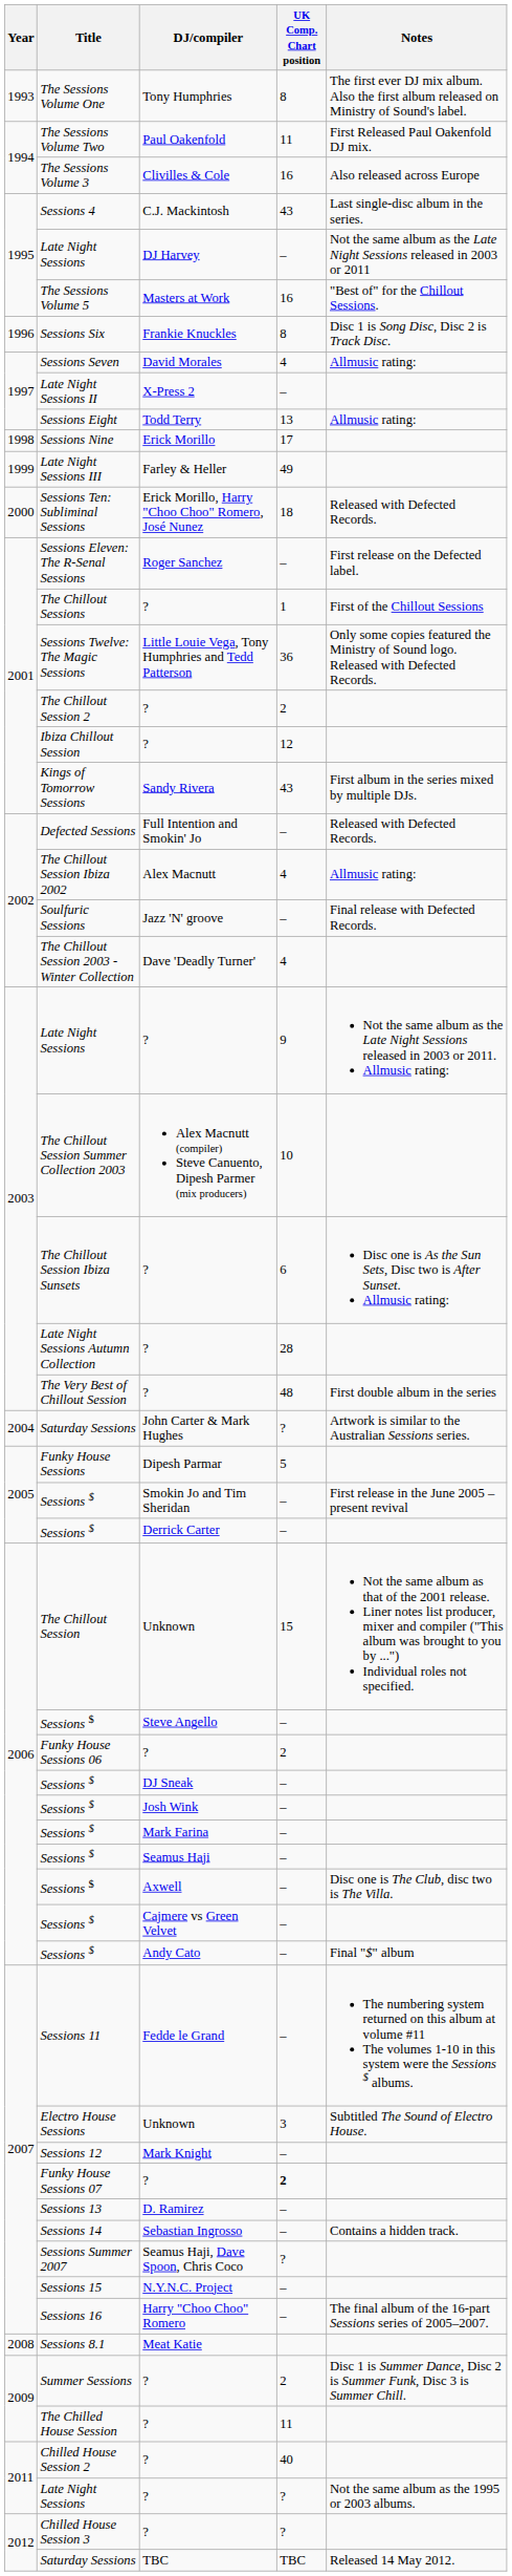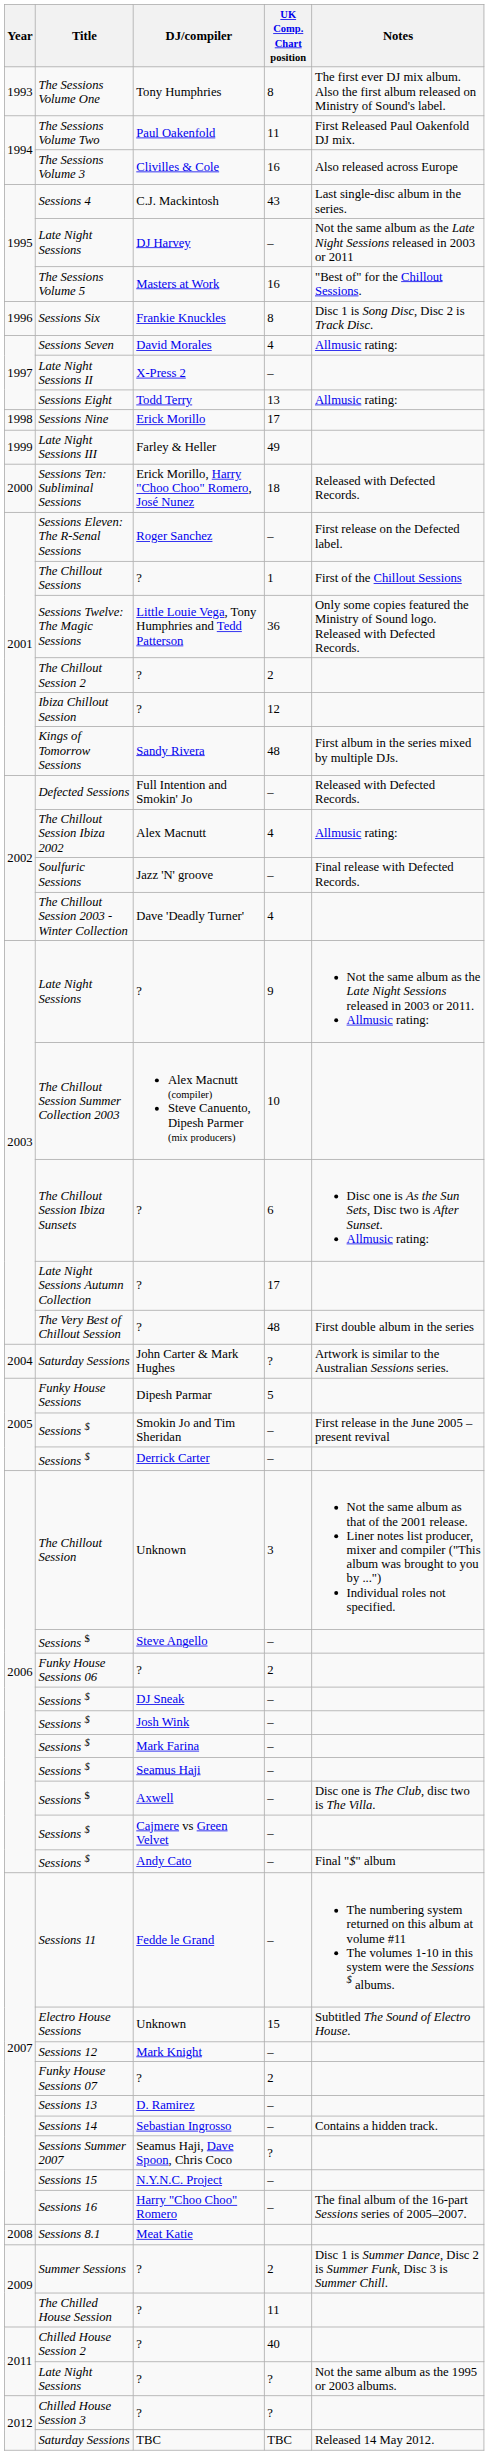 <table class="wikitable">
 <tr>
 <th>Year</th>
 <th>Title</th>
 <th>DJ/compiler</th>
 <th><small><a href='#'>UK Comp.<br> Chart</a> position</small></th>
 <th>Notes</th>
 </tr>
 <tr>
 <td>1993</td>
 <td><em>The Sessions Volume One</em></td>
 <td>Tony Humphries</td>
 <td>8</td>
 <td>The first ever DJ mix album. Also the first album released on Ministry of Sound's label.</td>
 </tr>
 <tr>
 <td rowspan=2>1994</td>
 <td><em>The Sessions Volume Two</em></td>
 <td><a href='#'>Paul Oakenfold</a></td>
 <td>11</td>
 <td>First Released Paul Oakenfold DJ mix.</td>
 </tr>
 <tr>
 <td><em>The Sessions Volume 3</em></td>
 <td><a href='#'>Clivilles & Cole</a></td>
 <td>16</td>
 <td>Also released across Europe</td>
 </tr>
 <tr>
 <td rowspan=3>1995</td>
 <td><em>Sessions 4</em></td>
 <td>C.J. Mackintosh</td>
 <td>43</td>
 <td>Last single-disc album in the series.</td>
 </tr>
 <tr>
 <td><em>Late Night Sessions</em></td>
 <td><a href='#'>DJ Harvey</a></td>
 <td>–</td>
 <td>Not the same album as the <em>Late Night Sessions</em> released in 2003 or 2011</td>
 </tr>
 <tr>
 <td><em>The Sessions Volume 5</em></td>
 <td><a href='#'>Masters at Work</a></td>
 <td>16</td>
 <td>"Best of" for the <a href='#'>Chillout Sessions</a>.</td>
 </tr>
 <tr>
 <td>1996</td>
 <td><em>Sessions Six</em></td>
 <td><a href='#'>Frankie Knuckles</a></td>
 <td>8</td>
 <td>Disc 1 is <em>Song Disc</em>, Disc 2 is <em>Track Disc</em>.</td>
 </tr>
 <tr>
 <td rowspan=3>1997</td>
 <td><em>Sessions Seven</em></td>
 <td><a href='#'>David Morales</a></td>
 <td>4</td>
 <td><a href='#'>Allmusic</a> rating: </td>
 </tr>
 <tr>
 <td><em>Late Night Sessions II</em></td>
 <td><a href='#'>X-Press 2</a></td>
 <td>–</td>
 <td></td>
 </tr>
 <tr>
 <td><em>Sessions Eight</em></td>
 <td><a href='#'>Todd Terry</a></td>
 <td>13</td>
 <td><a href='#'>Allmusic</a> rating: </td>
 </tr>
 <tr>
 <td>1998</td>
 <td><em>Sessions Nine</em></td>
 <td><a href='#'>Erick Morillo</a></td>
 <td>17</td>
 <td></td>
 </tr>
 <tr>
 <td>1999</td>
 <td><em>Late Night Sessions III</em></td>
 <td>Farley & Heller</td>
 <td>49</td>
 <td></td>
 </tr>
 <tr>
 <td>2000</td>
 <td><em>Sessions Ten: Subliminal Sessions</em></td>
 <td>Erick Morillo, <a href='#'>Harry "Choo Choo" Romero</a>, <a href='#'>José Nunez</a></td>
 <td>18</td>
 <td>Released with Defected Records.</td>
 </tr>
 <tr>
 <td rowspan=6>2001</td>
 <td><em>Sessions Eleven: The R-Senal Sessions</em></td>
 <td><a href='#'>Roger Sanchez</a></td>
 <td>–</td>
 <td>First release on the Defected label.</td>
 </tr>
 <tr>
 <td><em>The Chillout Sessions</em></td>
 <td>?</td>
 <td>1</td>
 <td>First of the <a href='#'>Chillout Sessions</a></td>
 </tr>
 <tr>
 <td><em>Sessions Twelve: The Magic Sessions</em></td>
 <td><a href='#'>Little Louie Vega</a>, Tony Humphries and <a href='#'>Tedd Patterson</a></td>
 <td>36</td>
 <td>Only some copies featured the Ministry of Sound logo. Released with Defected Records.</td>
 </tr>
 <tr>
 <td><em>The Chillout Session 2</em></td>
 <td>?</td>
 <td>2</td>
 <td></td>
 </tr>
 <tr>
 <td><em>Ibiza Chillout Session</em></td>
 <td>?</td>
 <td>12</td>
 <td></td>
 </tr>
 <tr>
 <td><em>Kings of Tomorrow Sessions</em></td>
 <td><a href='#'>Sandy Rivera</a></td>
-<td>43</td>
+<td>48</td>
 <td>First album in the series mixed by multiple DJs.</td>
 </tr>
 <tr>
 <td rowspan=4>2002</td>
 <td><em>Defected Sessions</em></td>
 <td>Full Intention and Smokin' Jo</td>
 <td>–</td>
 <td>Released with Defected Records.</td>
 </tr>
 <tr>
 <td><em>The Chillout Session Ibiza 2002</em></td>
 <td>Alex Macnutt</td>
 <td>4</td>
 <td><a href='#'>Allmusic</a> rating: </td>
 </tr>
 <tr>
 <td><em>Soulfuric Sessions</em></td>
 <td>Jazz 'N' groove</td>
 <td>–</td>
 <td>Final release with Defected Records.</td>
 </tr>
 <tr>
 <td><em>The Chillout Session 2003 - Winter Collection</em></td>
 <td>Dave 'Deadly Turner'</td>
 <td>4</td>
 <td></td>
 </tr>
 <tr>
 <td rowspan=5>2003</td>
 <td><em>Late Night Sessions</em></td>
 <td>?</td>
 <td>9</td>
 <td><br><ul><li>Not the same album as the <em>Late Night Sessions</em> released in 2003 or 2011.</li><li><a href='#'>Allmusic</a> rating: </li></ul></td>
 </tr>
 <tr>
 <td><em>The Chillout Session Summer Collection 2003</em></td>
 <td><br><ul><li>Alex Macnutt <small>(compiler)</small></li><li>Steve Canuento, Dipesh Parmer <small>(mix producers)</small></li></ul></td>
 <td>10</td>
 <td></td>
 </tr>
 <tr>
 <td><em>The Chillout Session Ibiza Sunsets</em></td>
 <td>?</td>
 <td>6</td>
 <td><br><ul><li>Disc one is <em>As the Sun Sets</em>, Disc two is <em>After Sunset</em>.</li><li><a href='#'>Allmusic</a> rating: </li></ul></td>
 </tr>
 <tr>
 <td><em>Late Night Sessions Autumn Collection</em></td>
 <td>?</td>
-<td>28</td>
+<td>17</td>
 <td></td>
 </tr>
 <tr>
 <td><em>The Very Best of Chillout Session</em></td>
 <td>?</td>
 <td>48</td>
 <td>First double album in the series</td>
 </tr>
 <tr>
 <td>2004</td>
 <td><em>Saturday Sessions</em></td>
 <td>John Carter & Mark Hughes</td>
 <td>?</td>
 <td>Artwork is similar to the Australian <em>Sessions</em> series.</td>
 </tr>
 <tr>
 <td rowspan=3>2005</td>
 <td><em>Funky House Sessions</em> </td>
 <td>Dipesh Parmar</td>
 <td>5</td>
 <td></td>
 </tr>
 <tr>
 <td><em>Sessions <sup>$</sup></em></td>
 <td>Smokin Jo and Tim Sheridan</td>
 <td>–</td>
 <td>First release in the June 2005 – present revival</td>
 </tr>
 <tr>
 <td><em>Sessions <sup>$</sup></em></td>
 <td><a href='#'>Derrick Carter</a></td>
 <td>–</td>
 <td></td>
 </tr>
 <tr>
 <td rowspan=10>2006</td>
 <td><em>The Chillout Session</em></td>
 <td>Unknown</td>
-<td>15</td>
+<td>3</td>
 <td><br><ul><li>Not the same album as that of the 2001 release.</li><li>Liner notes list producer, mixer and compiler ("This album was brought to you by ...")</li><li>Individual roles not specified.</li></ul></td>
 </tr>
 <tr>
 <td><em>Sessions</em> <sup>$</sup></td>
 <td><a href='#'>Steve Angello</a></td>
 <td>–</td>
 <td></td>
 </tr>
 <tr>
 <td><em>Funky House Sessions 06</em></td>
 <td>?</td>
 <td>2</td>
 <td></td>
 </tr>
 <tr>
 <td><em>Sessions <sup>$</sup></em></td>
 <td><a href='#'>DJ Sneak</a></td>
 <td>–</td>
 <td></td>
 </tr>
 <tr>
 <td><em>Sessions <sup>$</sup></em></td>
 <td><a href='#'>Josh Wink</a></td>
 <td>–</td>
 <td></td>
 </tr>
 <tr>
 <td><em>Sessions <sup>$</sup></em></td>
 <td><a href='#'>Mark Farina</a></td>
 <td>–</td>
 <td></td>
 </tr>
 <tr>
 <td><em>Sessions <sup>$</sup></em></td>
 <td><a href='#'>Seamus Haji</a></td>
 <td>–</td>
 <td></td>
 </tr>
 <tr>
 <td><em>Sessions</em> <sup>$</sup></td>
 <td><a href='#'>Axwell</a></td>
 <td>–</td>
 <td>Disc one is <em>The Club</em>, disc two is <em>The Villa</em>.</td>
 </tr>
 <tr>
 <td><em>Sessions <sup>$</sup></em></td>
 <td><a href='#'>Cajmere</a> vs <a href='#'>Green Velvet</a></td>
 <td>–</td>
 <td></td>
 </tr>
 <tr>
 <td><em>Sessions <sup>$</sup></em></td>
 <td><a href='#'>Andy Cato</a></td>
 <td>–</td>
 <td>Final "<em>$</em>" album</td>
 </tr>
 <tr>
 <td rowspan=9>2007</td>
 <td><em>Sessions 11</em></td>
 <td><a href='#'>Fedde le Grand</a></td>
 <td>–</td>
 <td><br><ul><li>The numbering system returned on this album at volume #11</li><li>The volumes 1-10 in this system were the <em>Sessions <sup>$</sup></em> albums.</li></ul></td>
 </tr>
 <tr>
 <td><em>Electro House Sessions</em></td>
 <td>Unknown</td>
-<td>3</td>
+<td>15</td>
 <td>Subtitled <em>The Sound of Electro House</em>.</td>
 </tr>
 <tr>
 <td><em>Sessions 12</em></td>
 <td><a href='#'>Mark Knight</a></td>
 <td>–</td>
 <td></td>
 </tr>
 <tr>
 <td><em>Funky House Sessions 07</em></td>
 <td>?</td>
-<td><strong>2</strong></td>
+<td>2</td>
 <td></td>
 </tr>
 <tr>
 <td><em>Sessions 13</em></td>
 <td><a href='#'>D. Ramirez</a></td>
 <td>–</td>
 <td></td>
 </tr>
 <tr>
 <td><em>Sessions 14</em></td>
 <td><a href='#'>Sebastian Ingrosso</a></td>
 <td>–</td>
 <td>Contains a hidden track.</td>
 </tr>
 <tr>
 <td><em>Sessions Summer 2007</em></td>
 <td>Seamus Haji, <a href='#'>Dave Spoon</a>, Chris Coco</td>
 <td>?</td>
 <td></td>
 </tr>
 <tr>
 <td><em>Sessions 15</em></td>
 <td><a href='#'>N.Y.N.C. Project</a></td>
 <td>–</td>
 <td></td>
 </tr>
 <tr>
 <td><em>Sessions 16</em></td>
 <td><a href='#'>Harry "Choo Choo" Romero</a></td>
 <td>–</td>
 <td>The final album of the 16-part <em>Sessions</em> series of 2005–2007.</td>
 </tr>
 <tr>
 <td>2008</td>
 <td><em>Sessions 8.1</em></td>
 <td><a href='#'>Meat Katie</a></td>
 <td></td>
 <td></td>
 </tr>
 <tr>
 <td rowspan=2>2009</td>
 <td><em>Summer Sessions</em></td>
 <td>?</td>
 <td>2</td>
 <td>Disc 1 is <em>Summer Dance</em>, Disc 2 is <em>Summer Funk</em>, Disc 3 is <em>Summer Chill</em>.</td>
 </tr>
 <tr>
 <td><em>The Chilled House Session</em></td>
 <td>?</td>
 <td>11</td>
 <td></td>
 </tr>
 <tr>
 <td rowspan=2>2011</td>
 <td><em>Chilled House Session 2</em></td>
 <td>?</td>
 <td>40</td>
 <td></td>
 </tr>
 <tr>
 <td><em>Late Night Sessions</em></td>
 <td>?</td>
 <td>?</td>
 <td>Not the same album as the 1995 or 2003 albums.</td>
 </tr>
 <tr>
 <td rowspan=2>2012</td>
 <td><em>Chilled House Session 3</em></td>
 <td>?</td>
 <td>?</td>
 <td></td>
 </tr>
 <tr>
 <td><em>Saturday Sessions</em></td>
 <td>TBC</td>
 <td>TBC</td>
 <td>Released 14 May 2012.</td>
 </tr>
 </table>
